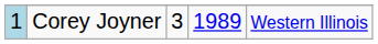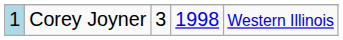 <table class="wikitable">
 <tr>
 </tr>
 <tr>
 <td style="background: lightblue;">1</td>
 <td>Corey Joyner</td>
 <td>3</td>
-<td><a href='#'>1989</a></td>
+<td><a href='#'>1998</a></td>
 <td style="font-size:80%;"><a href='#'>Western Illinois</a></td>
 </tr>
 </table>
